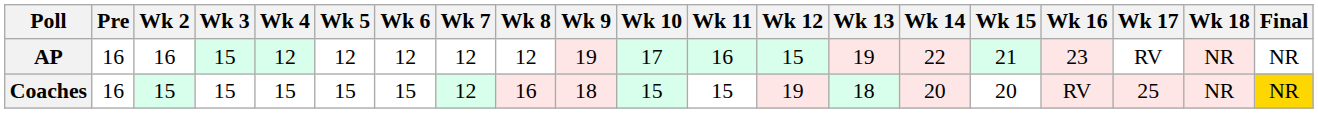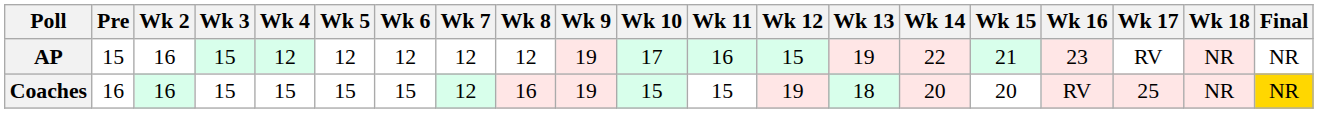 <table class="wikitable" style="white-space:nowrap;">
 <tr>
 <th>Poll</th>
 <th>Pre</th>
 <th>Wk 2</th>
 <th>Wk 3</th>
 <th>Wk 4</th>
 <th>Wk 5</th>
 <th>Wk 6</th>
 <th>Wk 7</th>
 <th>Wk 8</th>
 <th>Wk 9</th>
 <th>Wk 10</th>
 <th>Wk 11</th>
 <th>Wk 12</th>
 <th>Wk 13</th>
 <th>Wk 14</th>
 <th>Wk 15</th>
 <th>Wk 16</th>
 <th>Wk 17</th>
 <th>Wk 18</th>
 <th>Final</th>
 </tr>
 <tr style="text-align:center;">
 <th>AP</th>
-<td style="background:#FFF;">16</td>
+<td style="background:#FFF;">15</td>
 <td style="background:#FFF;">16</td>
 <td style="background:#D8FFEB;">15</td>
 <td style="background:#D8FFEB;">12</td>
 <td style="background:#FFF;">12</td>
 <td style="background:#FFF;">12</td>
 <td style="background:#FFF;">12</td>
 <td style="background:#FFF;">12</td>
 <td style="background:#FFE6E6;">19</td>
 <td style="background:#D8FFEB;">17</td>
 <td style="background:#D8FFEB;">16</td>
 <td style="background:#D8FFEB;">15</td>
 <td style="background:#FFE6E6;">19</td>
 <td style="background:#FFE6E6;">22</td>
 <td style="background:#D8FFEB;">21</td>
 <td style="background:#FFE6E6;">23</td>
 <td style="background:#FFF;">RV</td>
 <td style="background:#FFE6E6;">NR</td>
 <td style="background:#FFF;">NR</td>
 </tr>
 <tr style="text-align:center;">
 <th>Coaches</th>
 <td style="background:#FFF;">16</td>
-<td style="background:#D8FFEB;">15</td>
+<td style="background:#D8FFEB;">16</td>
 <td style="background:#FFF;">15</td>
 <td style="background:#FFF;">15</td>
 <td style="background:#FFF;">15</td>
 <td style="background:#FFF;">15</td>
 <td style="background:#D8FFEB;">12</td>
 <td style="background:#FFE6E6;">16</td>
-<td style="background:#FFE6E6;">18</td>
+<td style="background:#FFE6E6;">19</td>
 <td style="background:#D8FFEB;">15</td>
 <td style="background:#FFF;">15</td>
 <td style="background:#FFE6E6;">19</td>
 <td style="background:#D8FFEB;">18</td>
 <td style="background:#FFE6E6;">20</td>
 <td style="background:#FFF;">20</td>
 <td style="background:#FFE6E6;">RV</td>
 <td style="background:#FFE6E6;">25</td>
 <td style="background:#FFE6E6;">NR</td>
 <td style="background: gold;">NR</td>
 </tr>
 </table>
